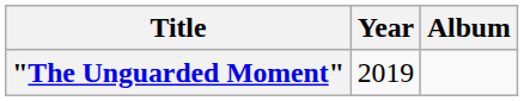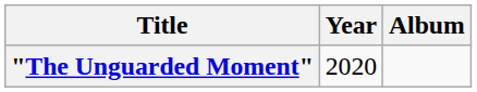 <table class="wikitable plainrowheaders" style="text-align:center;">
 <tr>
 <th>Title</th>
 <th>Year</th>
 <th>Album</th>
 </tr>
 <tr>
 <th scope="row">"<a href='#'>The Unguarded Moment</a>"<br></th>
-<td>2019</td>
+<td>2020</td>
 <td></td>
 </tr>
 </table>
